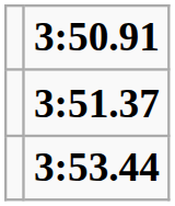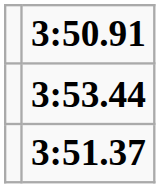 <table class="wikitable">
 <tr>
 <td></td>
 <td align=center><strong>3:50.91</strong></td>
 </tr>
 <tr>
 <td></td>
-<td align=center><strong>3:51.37</strong></td>
+<td align=center><strong>3:53.44</strong></td>
 </tr>
 <tr>
 <td></td>
-<td align=center><strong>3:53.44</strong></td>
+<td align=center><strong>3:51.37</strong></td>
 </tr>
 </table>
